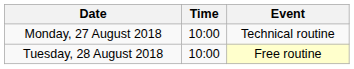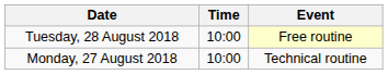 <table class = "wikitable" style="text-align:center;">
 <tr>
 <th width=220>Date</th>
 <th width=50>Time</th>
 <th width=150>Event</th>
 </tr>
 <tr>
+<td>Tuesday, 28 August 2018</td>
+<td>10:00</td>
+<td bgcolor=ffffcc>Free routine</td>
+</tr>
+<tr>
 <td>Monday, 27 August 2018</td>
 <td>10:00</td>
 <td>Technical routine</td>
 </tr>
-<tr>
-<td>Tuesday, 28 August 2018</td>
-<td>10:00</td>
-<td bgcolor=ffffcc>Free routine</td>
-</tr>
 </table>
